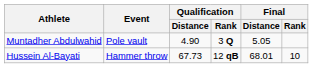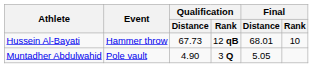 <table class="wikitable" style="font-size:90%">
 <tr>
 <th rowspan=2>Athlete</th>
 <th rowspan=2>Event</th>
 <th colspan=2>Qualification</th>
 <th colspan=2>Final</th>
 </tr>
 <tr style="font-size:95%">
 <th>Distance</th>
 <th>Rank</th>
 <th>Distance</th>
 <th>Rank</th>
 </tr>
 <tr align=center>
+<td align=left><a href='#'>Hussein Al-Bayati</a></td>
+<td align=left><a href='#'>Hammer throw</a></td>
+<td>67.73</td>
+<td>12 <strong>qB</strong></td>
+<td>68.01</td>
+<td>10</td>
+</tr>
+<tr align=center>
 <td align=left><a href='#'>Muntadher Abdulwahid</a></td>
 <td align=left><a href='#'>Pole vault</a></td>
 <td>4.90</td>
 <td>3 <strong>Q</strong></td>
 <td>5.05</td>
 <td></td>
 </tr>
-<tr align=center>
-<td align=left><a href='#'>Hussein Al-Bayati</a></td>
-<td align=left><a href='#'>Hammer throw</a></td>
-<td>67.73</td>
-<td>12 <strong>qB</strong></td>
-<td>68.01</td>
-<td>10</td>
-</tr>
 </table>
